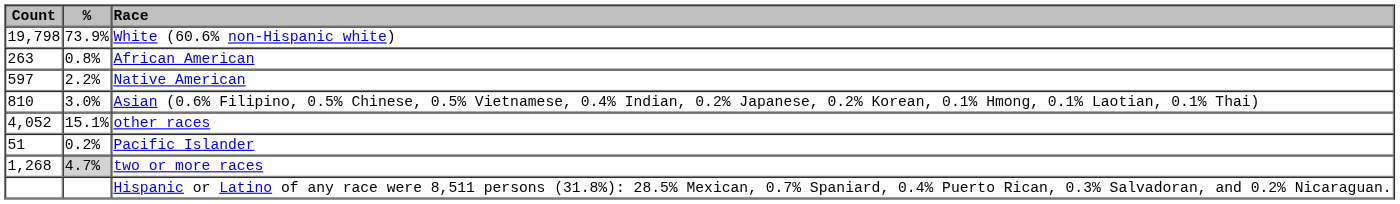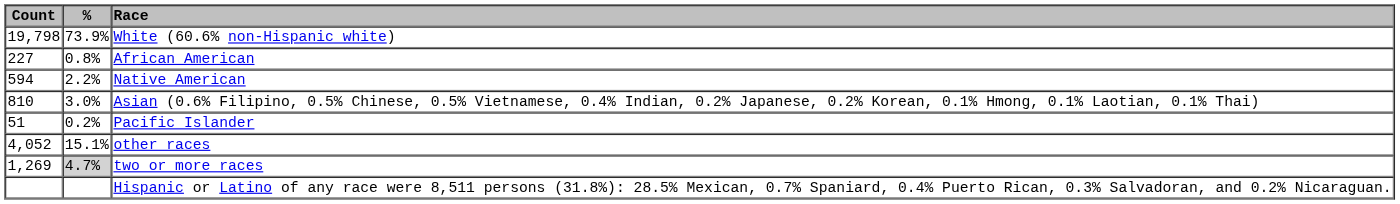 <table border=1 cellspacing=0>
 <tr bgcolor=silver>
 <th>Count</th>
 <th>%</th>
 <th align=left>Race</th>
 </tr>
 <tr>
 <td>19,798</td>
 <td>73.9%</td>
 <td><a href='#'>White</a> (60.6% <a href='#'>non-Hispanic white</a>)</td>
 </tr>
 <tr>
-<td>263</td>
+<td>227</td>
 <td>0.8%</td>
 <td><a href='#'>African American</a></td>
 </tr>
 <tr>
-<td>597</td>
+<td>594</td>
 <td>2.2%</td>
 <td><a href='#'>Native American</a></td>
 </tr>
 <tr>
 <td>810</td>
 <td>3.0%</td>
 <td><a href='#'>Asian</a> (0.6% Filipino, 0.5% Chinese, 0.5% Vietnamese, 0.4% Indian, 0.2% Japanese, 0.2% Korean, 0.1% Hmong, 0.1% Laotian, 0.1% Thai)</td>
 </tr>
 <tr>
+<td>51</td>
+<td>0.2%</td>
+<td><a href='#'>Pacific Islander</a></td>
+</tr>
+<tr>
 <td>4,052</td>
 <td>15.1%</td>
 <td><a href='#'>other races</a></td>
 </tr>
 <tr>
-<td>51</td>
-<td>0.2%</td>
-<td><a href='#'>Pacific Islander</a></td>
-</tr>
-<tr>
-<td>1,268</td>
+<td>1,269</td>
 <td style="background: lightgrey;">4.7%</td>
 <td><a href='#'>two or more races</a></td>
 </tr>
 <tr>
 <td></td>
 <td></td>
 <td><a href='#'>Hispanic</a> or <a href='#'>Latino</a> of any race were 8,511 persons (31.8%): 28.5% Mexican, 0.7% Spaniard, 0.4% Puerto Rican, 0.3% Salvadoran, and 0.2% Nicaraguan.</td>
 </tr>
 </table>
